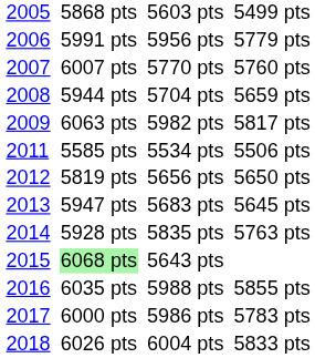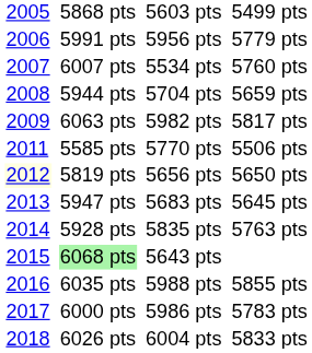 <table>
 <tr>
 <td><a href='#'>2005</a></td>
 <td></td>
 <td>5868 pts</td>
 <td></td>
 <td>5603 pts</td>
 <td></td>
 <td>5499 pts</td>
 </tr>
 <tr>
 <td><a href='#'>2006</a></td>
 <td></td>
 <td>5991 pts</td>
 <td></td>
 <td>5956 pts</td>
 <td></td>
 <td>5779 pts</td>
 </tr>
 <tr>
 <td><a href='#'>2007</a></td>
 <td></td>
 <td>6007 pts</td>
 <td></td>
-<td>5770 pts</td>
+<td>5534 pts</td>
 <td></td>
 <td>5760 pts</td>
 </tr>
 <tr>
 <td><a href='#'>2008</a></td>
 <td></td>
 <td>5944 pts</td>
 <td></td>
 <td>5704 pts</td>
 <td></td>
 <td>5659 pts</td>
 </tr>
 <tr>
 <td><a href='#'>2009</a></td>
 <td></td>
 <td>6063 pts</td>
 <td></td>
 <td>5982 pts</td>
 <td></td>
 <td>5817 pts</td>
 </tr>
 <tr>
 <td><a href='#'>2011</a></td>
 <td></td>
 <td>5585 pts</td>
 <td></td>
-<td>5534 pts</td>
+<td>5770 pts</td>
 <td></td>
 <td>5506 pts </td>
 </tr>
 <tr>
-<td><a href='#'>2012</a></td>
+<td style="background: lightyellow;"><a href='#'>2012</a></td>
 <td></td>
 <td>5819 pts </td>
 <td></td>
 <td>5656 pts</td>
 <td></td>
 <td>5650 pts</td>
 </tr>
 <tr>
 <td><a href='#'>2013</a></td>
 <td></td>
 <td>5947 pts</td>
 <td></td>
 <td>5683 pts</td>
 <td></td>
 <td>5645 pts</td>
 </tr>
 <tr>
 <td><a href='#'>2014</a></td>
 <td></td>
 <td>5928 pts</td>
 <td></td>
 <td>5835 pts</td>
 <td></td>
 <td>5763 pts</td>
 </tr>
 <tr>
 <td><a href='#'>2015</a></td>
 <td></td>
 <td bgcolor=#A9F5A9>6068 pts</td>
 <td></td>
 <td>5643 pts </td>
 <td></td>
 </tr>
 <tr>
 <td><a href='#'>2016</a></td>
 <td></td>
 <td>6035 pts</td>
 <td></td>
 <td>5988 pts</td>
 <td></td>
 <td>5855 pts</td>
 </tr>
 <tr>
 <td><a href='#'>2017</a></td>
 <td></td>
 <td>6000 pts</td>
 <td></td>
 <td>5986 pts</td>
 <td></td>
 <td>5783 pts</td>
 </tr>
 <tr>
 <td><a href='#'>2018</a></td>
 <td></td>
 <td>6026 pts</td>
 <td></td>
 <td>6004 pts</td>
 <td></td>
 <td>5833 pts</td>
 </tr>
 </table>
